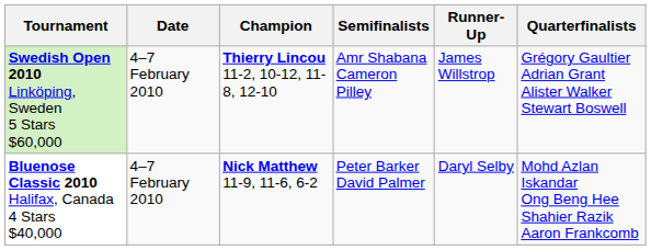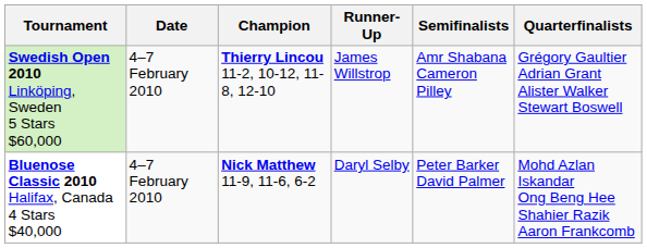 <table class="wikitable" style="font-size:88%">
 <tr>
 <th>Tournament</th>
 <th>Date</th>
 <th>Champion</th>
+<th>Runner-Up</th>
 <th>Semifinalists</th>
-<th>Runner-Up</th>
 <th>Quarterfinalists</th>
 </tr>
 <tr valign=top>
 <td style="background:#D4F1C5;"><strong><a href='#'>Swedish Open</a> 2010</strong><br> <a href='#'>Linköping</a>, Sweden<br>5 Stars<br>$60,000</td>
 <td>4–7 February 2010</td>
 <td> <strong><a href='#'>Thierry Lincou</a></strong><br>11-2, 10-12, 11-8, 12-10</td>
+<td> <a href='#'>James Willstrop</a></td>
 <td> <a href='#'>Amr Shabana</a><br> <a href='#'>Cameron Pilley</a></td>
-<td> <a href='#'>James Willstrop</a></td>
 <td> <a href='#'>Grégory Gaultier</a><br> <a href='#'>Adrian Grant</a><br> <a href='#'>Alister Walker</a><br> <a href='#'>Stewart Boswell</a></td>
 </tr>
 <tr valign=top>
 <td style="background:#fff;"><strong><a href='#'>Bluenose Classic</a> 2010</strong><br> <a href='#'>Halifax</a>, Canada<br>4 Stars<br>$40,000</td>
 <td>4–7 February 2010</td>
 <td> <strong><a href='#'>Nick Matthew</a></strong><br>11-9, 11-6, 6-2</td>
+<td> <a href='#'>Daryl Selby</a></td>
 <td> <a href='#'>Peter Barker</a><br> <a href='#'>David Palmer</a></td>
-<td> <a href='#'>Daryl Selby</a></td>
 <td> <a href='#'>Mohd Azlan Iskandar</a><br> <a href='#'>Ong Beng Hee</a><br> <a href='#'>Shahier Razik</a><br> <a href='#'>Aaron Frankcomb</a></td>
 </tr>
 </table>
